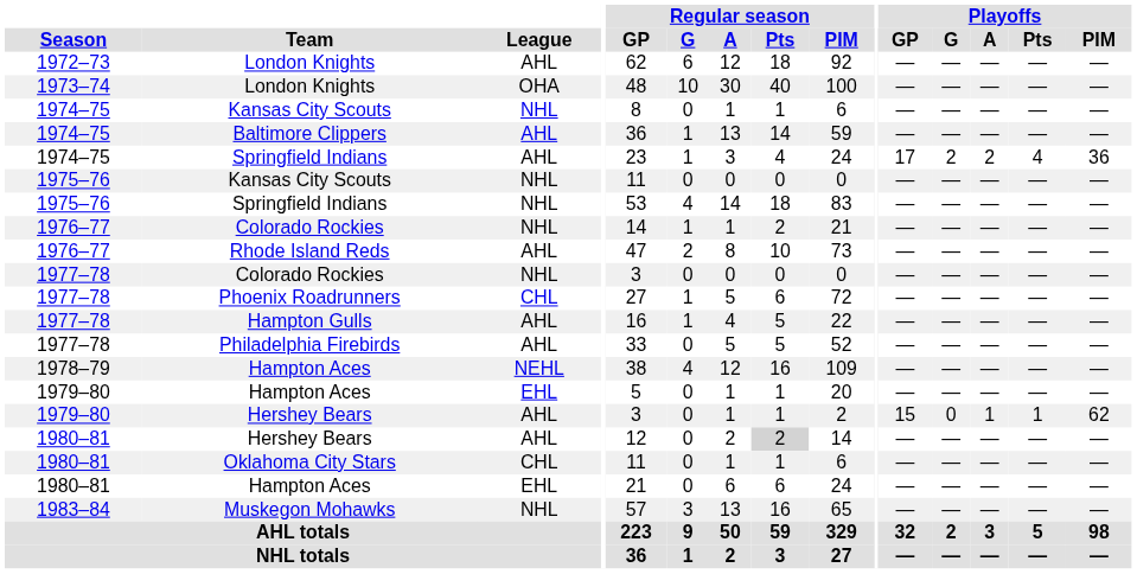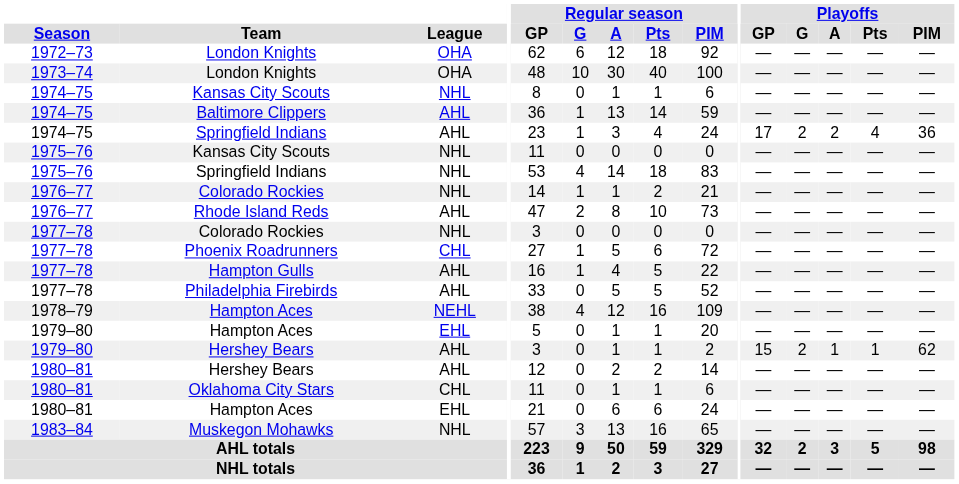 <table border="0" cellpadding="1" cellspacing="0" style="text-align:center; width:60em">
 <tr bgcolor="#e0e0e0">
 <th colspan="3" bgcolor="#ffffff"></th>
 <th rowspan="100" bgcolor="#ffffff"></th>
 <th colspan="5"><a href='#'>Regular season</a></th>
 <th rowspan="100" bgcolor="#ffffff"></th>
 <th colspan="5"><a href='#'>Playoffs</a></th>
 </tr>
 <tr bgcolor="#e0e0e0">
 <th><a href='#'>Season</a></th>
 <th>Team</th>
 <th>League</th>
 <th>GP</th>
 <th><a href='#'>G</a></th>
 <th><a href='#'>A</a></th>
 <th><a href='#'>Pts</a></th>
 <th><a href='#'>PIM</a></th>
 <th>GP</th>
 <th>G</th>
 <th>A</th>
 <th>Pts</th>
 <th>PIM</th>
 </tr>
 <tr>
 <td><a href='#'>1972–73</a></td>
 <td><a href='#'>London Knights</a></td>
-<td>AHL</td>
+<td><a href='#'>OHA</a></td>
 <td>62</td>
 <td>6</td>
 <td>12</td>
 <td>18</td>
 <td>92</td>
 <td>—</td>
 <td>—</td>
 <td>—</td>
 <td>—</td>
 <td>—</td>
 </tr>
 <tr bgcolor="#f0f0f0">
 <td><a href='#'>1973–74</a></td>
 <td>London Knights</td>
 <td>OHA</td>
 <td>48</td>
 <td>10</td>
 <td>30</td>
 <td>40</td>
 <td>100</td>
 <td>—</td>
 <td>—</td>
 <td>—</td>
 <td>—</td>
 <td>—</td>
 </tr>
 <tr>
 <td><a href='#'>1974–75</a></td>
 <td><a href='#'>Kansas City Scouts</a></td>
 <td><a href='#'>NHL</a></td>
 <td>8</td>
 <td>0</td>
 <td>1</td>
 <td>1</td>
 <td>6</td>
 <td>—</td>
 <td>—</td>
 <td>—</td>
 <td>—</td>
 <td>—</td>
 </tr>
 <tr bgcolor="#f0f0f0">
 <td><a href='#'>1974–75</a></td>
 <td><a href='#'>Baltimore Clippers</a></td>
 <td><a href='#'>AHL</a></td>
 <td>36</td>
 <td>1</td>
 <td>13</td>
 <td>14</td>
 <td>59</td>
 <td>—</td>
 <td>—</td>
 <td>—</td>
 <td>—</td>
 <td>—</td>
 </tr>
 <tr>
 <td>1974–75</td>
 <td><a href='#'>Springfield Indians</a></td>
 <td>AHL</td>
 <td>23</td>
 <td>1</td>
 <td>3</td>
 <td>4</td>
 <td>24</td>
 <td>17</td>
 <td>2</td>
 <td>2</td>
 <td>4</td>
 <td>36</td>
 </tr>
 <tr bgcolor="#f0f0f0">
 <td><a href='#'>1975–76</a></td>
 <td>Kansas City Scouts</td>
 <td>NHL</td>
 <td>11</td>
 <td>0</td>
 <td>0</td>
 <td>0</td>
 <td>0</td>
 <td>—</td>
 <td>—</td>
 <td>—</td>
 <td>—</td>
 <td>—</td>
 </tr>
 <tr>
 <td><a href='#'>1975–76</a></td>
 <td>Springfield Indians</td>
 <td>NHL</td>
 <td>53</td>
 <td>4</td>
 <td>14</td>
 <td>18</td>
 <td>83</td>
 <td>—</td>
 <td>—</td>
 <td>—</td>
 <td>—</td>
 <td>—</td>
 </tr>
 <tr bgcolor="#f0f0f0">
 <td><a href='#'>1976–77</a></td>
 <td><a href='#'>Colorado Rockies</a></td>
 <td>NHL</td>
 <td>14</td>
 <td>1</td>
 <td>1</td>
 <td>2</td>
 <td>21</td>
 <td>—</td>
 <td>—</td>
 <td>—</td>
 <td>—</td>
 <td>—</td>
 </tr>
 <tr>
 <td><a href='#'>1976–77</a></td>
 <td><a href='#'>Rhode Island Reds</a></td>
 <td>AHL</td>
 <td>47</td>
 <td>2</td>
 <td>8</td>
 <td>10</td>
 <td>73</td>
 <td>—</td>
 <td>—</td>
 <td>—</td>
 <td>—</td>
 <td>—</td>
 </tr>
 <tr bgcolor="#f0f0f0">
 <td><a href='#'>1977–78</a></td>
 <td>Colorado Rockies</td>
 <td>NHL</td>
 <td>3</td>
 <td>0</td>
 <td>0</td>
 <td>0</td>
 <td>0</td>
 <td>—</td>
 <td>—</td>
 <td>—</td>
 <td>—</td>
 <td>—</td>
 </tr>
 <tr>
 <td><a href='#'>1977–78</a></td>
 <td><a href='#'>Phoenix Roadrunners</a></td>
 <td><a href='#'>CHL</a></td>
 <td>27</td>
 <td>1</td>
 <td>5</td>
 <td>6</td>
 <td>72</td>
 <td>—</td>
 <td>—</td>
 <td>—</td>
 <td>—</td>
 <td>—</td>
 </tr>
 <tr bgcolor="#f0f0f0">
 <td><a href='#'>1977–78</a></td>
 <td><a href='#'>Hampton Gulls</a></td>
 <td>AHL</td>
 <td>16</td>
 <td>1</td>
 <td>4</td>
 <td>5</td>
 <td>22</td>
 <td>—</td>
 <td>—</td>
 <td>—</td>
 <td>—</td>
 <td>—</td>
 </tr>
 <tr>
 <td>1977–78</td>
 <td><a href='#'>Philadelphia Firebirds</a></td>
 <td>AHL</td>
 <td>33</td>
 <td>0</td>
 <td>5</td>
 <td>5</td>
 <td>52</td>
 <td>—</td>
 <td>—</td>
 <td>—</td>
 <td>—</td>
 <td>—</td>
 </tr>
 <tr bgcolor="#f0f0f0">
 <td>1978–79</td>
 <td><a href='#'>Hampton Aces</a></td>
 <td><a href='#'>NEHL</a></td>
 <td>38</td>
 <td>4</td>
 <td>12</td>
 <td>16</td>
 <td>109</td>
 <td>—</td>
 <td>—</td>
 <td>—</td>
 <td>—</td>
 <td>—</td>
 </tr>
 <tr>
 <td>1979–80</td>
 <td>Hampton Aces</td>
 <td><a href='#'>EHL</a></td>
 <td>5</td>
 <td>0</td>
 <td>1</td>
 <td>1</td>
 <td>20</td>
 <td>—</td>
 <td>—</td>
 <td>—</td>
 <td>—</td>
 <td>—</td>
 </tr>
 <tr bgcolor="#f0f0f0">
 <td><a href='#'>1979–80</a></td>
 <td><a href='#'>Hershey Bears</a></td>
 <td>AHL</td>
 <td>3</td>
 <td>0</td>
 <td>1</td>
 <td>1</td>
 <td>2</td>
 <td>15</td>
-<td>0</td>
+<td>2</td>
 <td>1</td>
 <td>1</td>
 <td>62</td>
 </tr>
 <tr>
 <td><a href='#'>1980–81</a></td>
 <td>Hershey Bears</td>
 <td>AHL</td>
 <td>12</td>
 <td>0</td>
 <td>2</td>
-<td style="background: lightgrey;">2</td>
+<td>2</td>
 <td>14</td>
 <td>—</td>
 <td>—</td>
 <td>—</td>
 <td>—</td>
 <td>—</td>
 </tr>
 <tr bgcolor="#f0f0f0">
 <td><a href='#'>1980–81</a></td>
 <td><a href='#'>Oklahoma City Stars</a></td>
 <td>CHL</td>
 <td>11</td>
 <td>0</td>
 <td>1</td>
 <td>1</td>
 <td>6</td>
 <td>—</td>
 <td>—</td>
 <td>—</td>
 <td>—</td>
 <td>—</td>
 </tr>
 <tr>
 <td>1980–81</td>
 <td>Hampton Aces</td>
 <td>EHL</td>
 <td>21</td>
 <td>0</td>
 <td>6</td>
 <td>6</td>
 <td>24</td>
 <td>—</td>
 <td>—</td>
 <td>—</td>
 <td>—</td>
 <td>—</td>
 </tr>
 <tr bgcolor="#f0f0f0">
 <td><a href='#'>1983–84</a></td>
 <td><a href='#'>Muskegon Mohawks</a></td>
 <td>NHL</td>
 <td>57</td>
 <td>3</td>
 <td>13</td>
 <td>16</td>
 <td>65</td>
 <td>—</td>
 <td>—</td>
 <td>—</td>
 <td>—</td>
 <td>—</td>
 </tr>
 <tr bgcolor="#e0e0e0">
 <th colspan="3">AHL totals</th>
 <th>223</th>
 <th>9</th>
 <th>50</th>
 <th>59</th>
 <th>329</th>
 <th>32</th>
 <th>2</th>
 <th>3</th>
 <th>5</th>
 <th>98</th>
 </tr>
 <tr bgcolor="#e0e0e0">
 <th colspan="3">NHL totals</th>
 <th>36</th>
 <th>1</th>
 <th>2</th>
 <th>3</th>
 <th>27</th>
 <th>—</th>
 <th>—</th>
 <th>—</th>
 <th>—</th>
 <th>—</th>
 </tr>
 </table>
